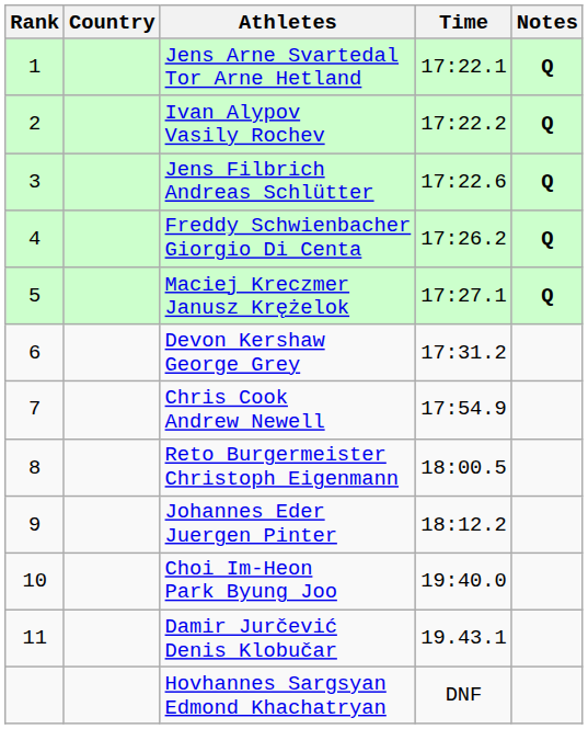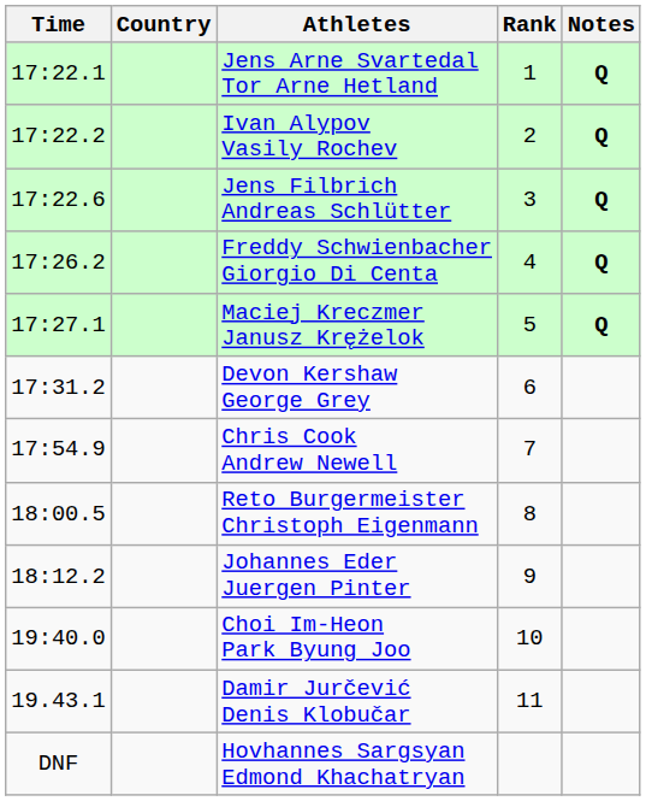 <table class="wikitable sortable" style="text-align:center">
 <tr>
-<th>Rank</th>
+<th>Time</th>
 <th>Country</th>
 <th>Athletes</th>
-<th>Time</th>
+<th>Rank</th>
 <th>Notes</th>
 </tr>
 <tr bgcolor="#ccffcc">
-<td>1</td>
+<td>17:22.1</td>
 <td align="left"></td>
 <td align="left"><a href='#'>Jens Arne Svartedal</a><br> <a href='#'>Tor Arne Hetland</a></td>
-<td>17:22.1</td>
+<td>1</td>
 <td><strong>Q</strong></td>
 </tr>
 <tr bgcolor="#ccffcc">
-<td>2</td>
+<td>17:22.2</td>
 <td align="left"></td>
 <td align="left"><a href='#'>Ivan Alypov</a><br> <a href='#'>Vasily Rochev</a></td>
-<td>17:22.2</td>
+<td>2</td>
 <td><strong>Q</strong></td>
 </tr>
 <tr bgcolor="#ccffcc">
-<td>3</td>
+<td>17:22.6</td>
 <td align="left"></td>
 <td align="left"><a href='#'>Jens Filbrich</a><br> <a href='#'>Andreas Schlütter</a></td>
-<td>17:22.6</td>
+<td>3</td>
 <td><strong>Q</strong></td>
 </tr>
 <tr bgcolor="#ccffcc">
-<td>4</td>
+<td>17:26.2</td>
 <td align="left"></td>
 <td align="left"><a href='#'>Freddy Schwienbacher</a><br> <a href='#'>Giorgio Di Centa</a></td>
-<td>17:26.2</td>
+<td>4</td>
 <td><strong>Q</strong></td>
 </tr>
 <tr bgcolor="#ccffcc">
-<td>5</td>
+<td>17:27.1</td>
 <td align="left"></td>
 <td align="left"><a href='#'>Maciej Kreczmer</a><br> <a href='#'>Janusz Krężelok</a></td>
-<td>17:27.1</td>
+<td>5</td>
 <td><strong>Q</strong></td>
 </tr>
 <tr>
-<td>6</td>
+<td>17:31.2</td>
 <td align="left"></td>
 <td align="left"><a href='#'>Devon Kershaw</a><br> <a href='#'>George Grey</a></td>
-<td>17:31.2</td>
+<td>6</td>
 <td></td>
 </tr>
 <tr>
-<td>7</td>
+<td>17:54.9</td>
 <td align="left"></td>
 <td align="left"><a href='#'>Chris Cook</a><br> <a href='#'>Andrew Newell</a></td>
-<td>17:54.9</td>
+<td>7</td>
 <td></td>
 </tr>
 <tr>
-<td>8</td>
+<td>18:00.5</td>
 <td align="left"></td>
 <td align="left"><a href='#'>Reto Burgermeister</a><br> <a href='#'>Christoph Eigenmann</a></td>
-<td>18:00.5</td>
+<td>8</td>
 <td></td>
 </tr>
 <tr>
-<td>9</td>
+<td>18:12.2</td>
 <td align="left"></td>
 <td align="left"><a href='#'>Johannes Eder</a><br> <a href='#'>Juergen Pinter</a></td>
-<td>18:12.2</td>
+<td>9</td>
 <td></td>
 </tr>
 <tr>
-<td>10</td>
+<td>19:40.0</td>
 <td align="left"></td>
 <td align="left"><a href='#'>Choi Im-Heon</a><br> <a href='#'>Park Byung Joo</a></td>
-<td>19:40.0</td>
+<td>10</td>
 <td></td>
 </tr>
 <tr>
-<td>11</td>
+<td>19.43.1</td>
 <td align="left"></td>
 <td align="left"><a href='#'>Damir Jurčević</a><br> <a href='#'>Denis Klobučar</a></td>
-<td>19.43.1</td>
+<td>11</td>
 <td></td>
 </tr>
 <tr>
-<td></td>
+<td>DNF</td>
 <td align="left"></td>
 <td align="left"><a href='#'>Hovhannes Sargsyan</a><br> <a href='#'>Edmond Khachatryan</a></td>
-<td>DNF</td>
+<td></td>
 <td></td>
 </tr>
 </table>
